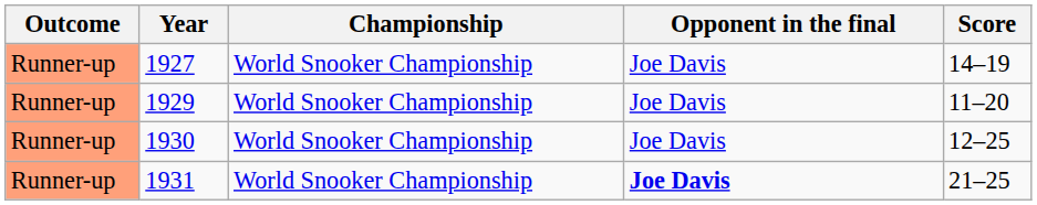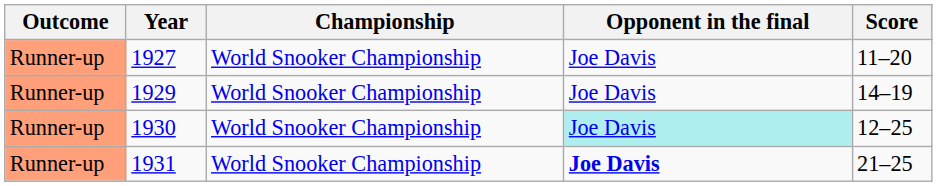 <table class="sortable wikitable">
 <tr>
 <th width="80">Outcome</th>
 <th width="50">Year</th>
 <th width="250">Championship</th>
 <th width="200">Opponent in the final</th>
 <th width="50">Score</th>
 </tr>
 <tr>
 <td style="background:#ffa07a;">Runner-up</td>
 <td><a href='#'>1927</a></td>
 <td><a href='#'>World Snooker Championship</a></td>
 <td> <a href='#'>Joe Davis</a></td>
-<td>14–19</td>
+<td>11–20</td>
 </tr>
 <tr>
 <td style="background:#ffa07a;">Runner-up</td>
 <td><a href='#'>1929</a></td>
 <td><a href='#'>World Snooker Championship</a></td>
 <td> <a href='#'>Joe Davis</a></td>
-<td>11–20</td>
+<td>14–19</td>
 </tr>
 <tr>
 <td style="background:#ffa07a;">Runner-up</td>
 <td><a href='#'>1930</a></td>
 <td><a href='#'>World Snooker Championship</a></td>
-<td> <a href='#'>Joe Davis</a></td>
+<td style="background: paleturquoise;"> <a href='#'>Joe Davis</a></td>
 <td>12–25</td>
 </tr>
 <tr>
 <td style="background:#ffa07a;">Runner-up</td>
 <td><a href='#'>1931</a></td>
 <td><a href='#'>World Snooker Championship</a></td>
 <td><strong> <a href='#'>Joe Davis</a></strong></td>
 <td>21–25</td>
 </tr>
 </table>
